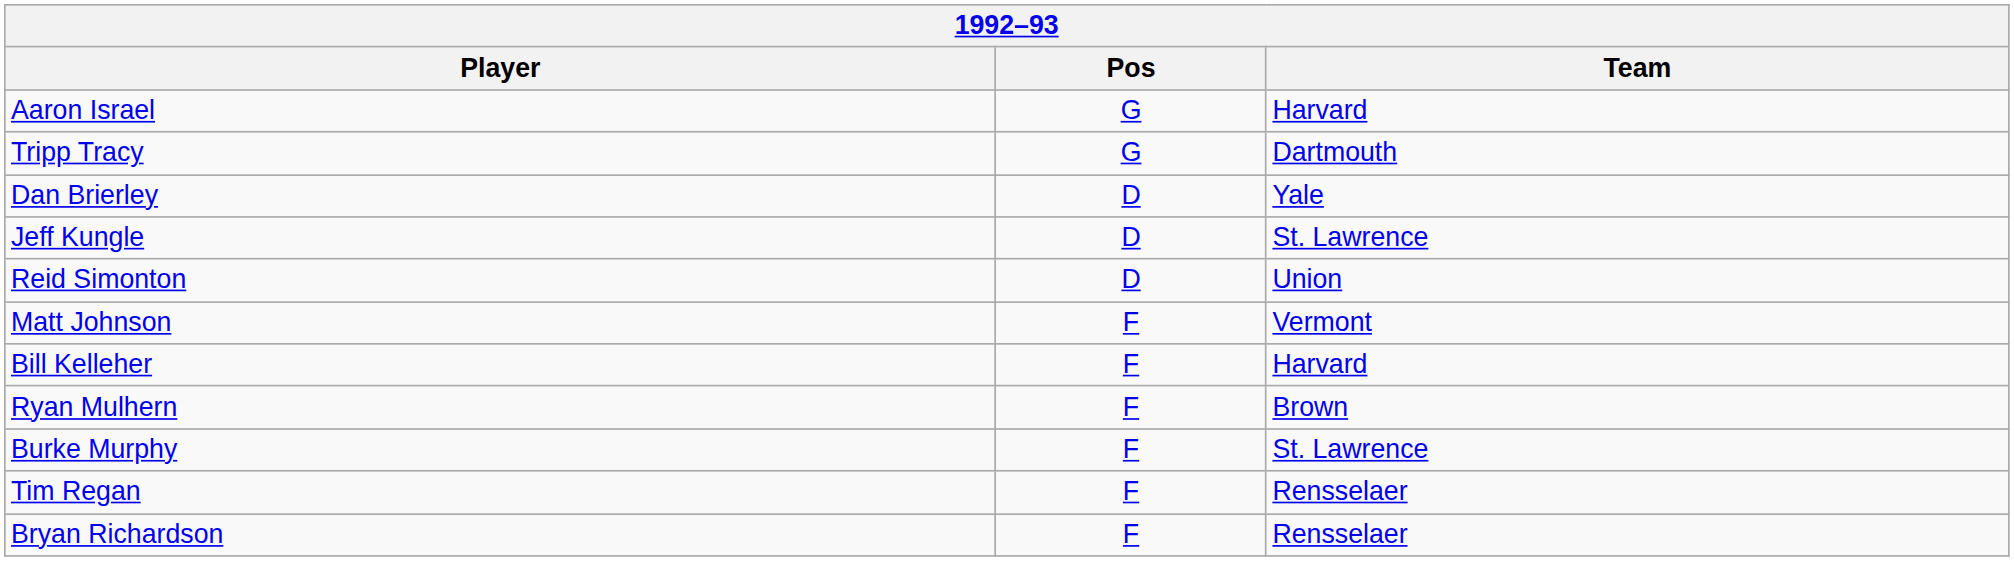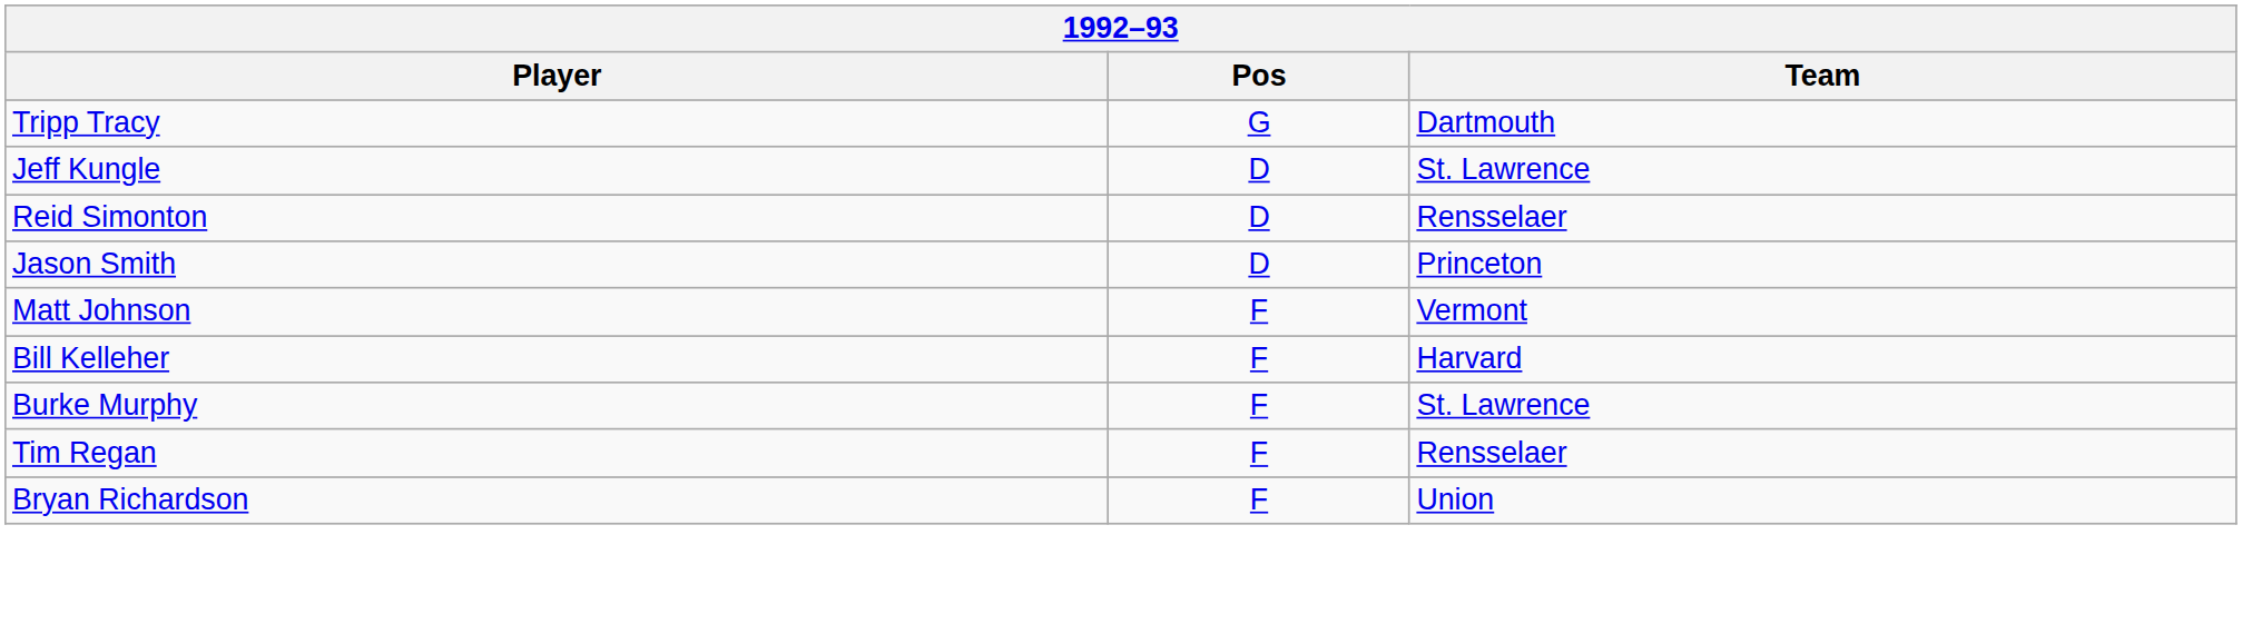 <table class="wikitable" width=95%>
 <tr>
 <th colspan=3><a href='#'>1992–93</a></th>
 </tr>
 <tr>
 <th>Player</th>
 <th>Pos</th>
 <th>Team</th>
 </tr>
 <tr>
-<td><a href='#'>Aaron Israel</a></td>
-<td align=center><a href='#'>G</a></td>
-<td><a href='#'>Harvard</a></td>
-</tr>
-<tr>
 <td><a href='#'>Tripp Tracy</a></td>
 <td align=center><a href='#'>G</a></td>
 <td><a href='#'>Dartmouth</a></td>
-</tr>
-<tr>
-<td><a href='#'>Dan Brierley</a></td>
-<td align=center><a href='#'>D</a></td>
-<td><a href='#'>Yale</a></td>
 </tr>
 <tr>
 <td><a href='#'>Jeff Kungle</a></td>
 <td align=center><a href='#'>D</a></td>
 <td><a href='#'>St. Lawrence</a></td>
 </tr>
 <tr>
 <td><a href='#'>Reid Simonton</a></td>
 <td align=center><a href='#'>D</a></td>
-<td><a href='#'>Union</a></td>
+<td><a href='#'>Rensselaer</a></td>
+</tr>
+<tr>
+<td><a href='#'>Jason Smith</a></td>
+<td align=center><a href='#'>D</a></td>
+<td><a href='#'>Princeton</a></td>
 </tr>
 <tr>
 <td><a href='#'>Matt Johnson</a></td>
 <td align=center><a href='#'>F</a></td>
 <td><a href='#'>Vermont</a></td>
 </tr>
 <tr>
 <td><a href='#'>Bill Kelleher</a></td>
 <td align=center><a href='#'>F</a></td>
 <td><a href='#'>Harvard</a></td>
-</tr>
-<tr>
-<td><a href='#'>Ryan Mulhern</a></td>
-<td align=center><a href='#'>F</a></td>
-<td><a href='#'>Brown</a></td>
 </tr>
 <tr>
 <td><a href='#'>Burke Murphy</a></td>
 <td align=center><a href='#'>F</a></td>
 <td><a href='#'>St. Lawrence</a></td>
 </tr>
 <tr>
 <td><a href='#'>Tim Regan</a></td>
 <td align=center><a href='#'>F</a></td>
 <td><a href='#'>Rensselaer</a></td>
 </tr>
 <tr>
 <td><a href='#'>Bryan Richardson</a></td>
 <td align=center><a href='#'>F</a></td>
-<td><a href='#'>Rensselaer</a></td>
+<td><a href='#'>Union</a></td>
 </tr>
 </table>
